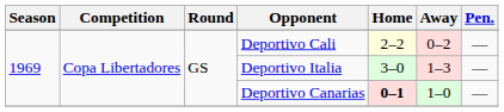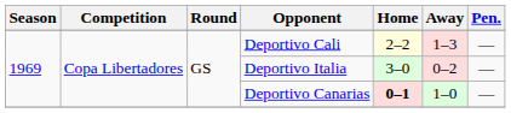 <table class="wikitable">
 <tr>
 <th>Season</th>
 <th>Competition</th>
 <th>Round</th>
 <th>Opponent</th>
 <th>Home</th>
 <th>Away</th>
 <th><a href='#'>Pen.</a></th>
 </tr>
 <tr>
 </tr>
 <tr>
 <td rowspan="3"><a href='#'>1969</a></td>
 <td rowspan="3"><a href='#'>Copa Libertadores</a></td>
 <td rowspan="3">GS</td>
 <td> <a href='#'>Deportivo Cali</a></td>
 <td bgcolor="#ffffdd" style="text-align:center;">2–2</td>
-<td bgcolor="#ffdddd" style="text-align:center;">0–2</td>
+<td bgcolor="#ffdddd" style="text-align:center;">1–3</td>
 <td style="text-align:center;">—</td>
 </tr>
 <tr>
 <td> <a href='#'>Deportivo Italia</a></td>
 <td bgcolor="#ddffdd" style="text-align:center;">3–0</td>
-<td bgcolor="#ffdddd" style="text-align:center;">1–3</td>
+<td bgcolor="#ffdddd" style="text-align:center;">0–2</td>
 <td style="text-align:center;">—</td>
 </tr>
 <tr>
 <td> <a href='#'>Deportivo Canarias</a></td>
 <td bgcolor="#ffdddd" style="text-align:center;"><strong>0–1</strong></td>
 <td bgcolor="#ddffdd" style="text-align:center;">1–0</td>
 <td style="text-align:center;">—</td>
 </tr>
 <tr>
 </tr>
 </table>
